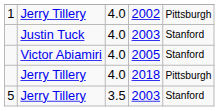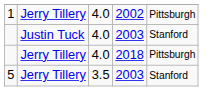 <table class="wikitable">
 <tr>
 </tr>
 <tr>
 <td>1</td>
 <td><a href='#'>Jerry Tillery</a></td>
 <td>4.0</td>
 <td><a href='#'>2002</a></td>
 <td style="font-size:80%;">Pittsburgh</td>
 </tr>
 <tr>
 <td></td>
 <td><a href='#'>Justin Tuck</a></td>
 <td>4.0</td>
 <td><a href='#'>2003</a></td>
 <td style="font-size:80%;">Stanford</td>
 </tr>
 <tr>
 <td></td>
-<td><a href='#'>Victor Abiamiri</a></td>
-<td>4.0</td>
-<td><a href='#'>2005</a></td>
-<td style="font-size:80%;">Stanford</td>
-</tr>
-<tr>
-<td></td>
 <td><a href='#'>Jerry Tillery</a></td>
 <td>4.0</td>
 <td><a href='#'>2018</a></td>
 <td style="font-size:80%;">Pittsburgh</td>
 </tr>
 <tr>
 <td>5</td>
 <td><a href='#'>Jerry Tillery</a></td>
 <td>3.5</td>
 <td><a href='#'>2003</a></td>
 <td style="font-size:80%;">Stanford</td>
 </tr>
 </table>
